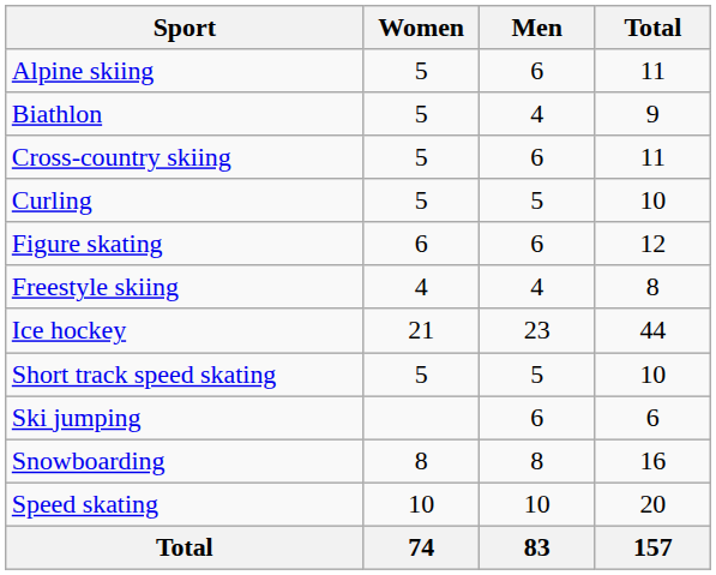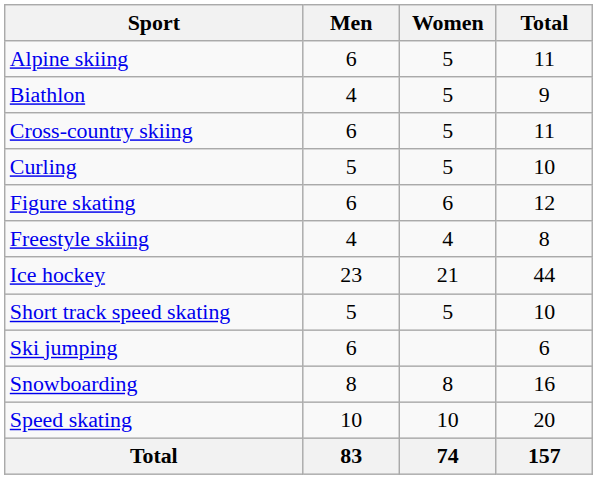 <table class="wikitable" style="text-align:center; font-size: 95%">
 <tr>
 <th width=200>Sport</th>
+<th width=60>Men</th>
 <th width=60>Women</th>
-<th width=60>Men</th>
 <th width=60>Total</th>
 </tr>
 <tr>
 <td align=left><a href='#'>Alpine skiing</a></td>
+<td>6</td>
 <td>5</td>
-<td>6</td>
 <td>11</td>
 </tr>
 <tr>
 <td align=left><a href='#'>Biathlon</a></td>
+<td>4</td>
 <td>5</td>
-<td>4</td>
 <td>9</td>
 </tr>
 <tr>
 <td align=left><a href='#'>Cross-country skiing</a></td>
+<td>6</td>
 <td>5</td>
-<td>6</td>
 <td>11</td>
 </tr>
 <tr>
 <td align=left><a href='#'>Curling</a></td>
 <td>5</td>
 <td>5</td>
 <td>10</td>
 </tr>
 <tr>
 <td align=left><a href='#'>Figure skating</a></td>
 <td>6</td>
 <td>6</td>
 <td>12</td>
 </tr>
 <tr>
 <td align=left><a href='#'>Freestyle skiing</a></td>
 <td>4</td>
 <td>4</td>
 <td>8</td>
 </tr>
 <tr>
 <td align=left><a href='#'>Ice hockey</a></td>
+<td>23</td>
 <td>21</td>
-<td>23</td>
 <td>44</td>
 </tr>
 <tr>
 <td align=left><a href='#'>Short track speed skating</a></td>
 <td>5</td>
 <td>5</td>
 <td>10</td>
 </tr>
 <tr>
 <td align=left><a href='#'>Ski jumping</a></td>
+<td>6</td>
 <td></td>
-<td>6</td>
 <td>6</td>
 </tr>
 <tr>
 <td align=left><a href='#'>Snowboarding</a></td>
 <td>8</td>
 <td>8</td>
 <td>16</td>
 </tr>
 <tr>
 <td align=left><a href='#'>Speed skating</a></td>
 <td>10</td>
 <td>10</td>
 <td>20</td>
 </tr>
 <tr>
 <th>Total</th>
+<th>83</th>
 <th>74</th>
-<th>83</th>
 <th>157</th>
 </tr>
 </table>
